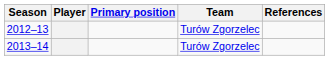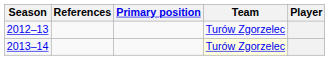 <table class="wikitable plainrowheaders sortable" summary="Season (sortable), Player (sortable), Position (sortable), Team (sortable), and References">
 <tr>
 <th scope="col">Season</th>
-<th scope="col">Player</th>
+<th scope="col" class="unsortable">References</th>
 <th scope="col"><a href='#'>Primary position</a></th>
 <th scope="col">Team</th>
-<th scope="col" class="unsortable">References</th>
+<th scope="col">Player</th>
 </tr>
 <tr>
 <td style="text-align:center;"><a href='#'>2012–13</a></td>
-<th scope="row"></th>
+<td align=center></td>
 <td style="text-align:center;"></td>
 <td><a href='#'>Turów Zgorzelec</a></td>
-<td align=center></td>
+<th scope="row"></th>
 </tr>
 <tr>
 <td style="text-align:center;"><a href='#'>2013–14</a></td>
+<td align=center></td>
+<td style="text-align:center;"></td>
+<td style="background: lightyellow;"><a href='#'>Turów Zgorzelec</a></td>
 <th scope="row"></th>
-<td style="text-align:center;"></td>
-<td><a href='#'>Turów Zgorzelec</a></td>
-<td align=center></td>
 </tr>
 </table>
